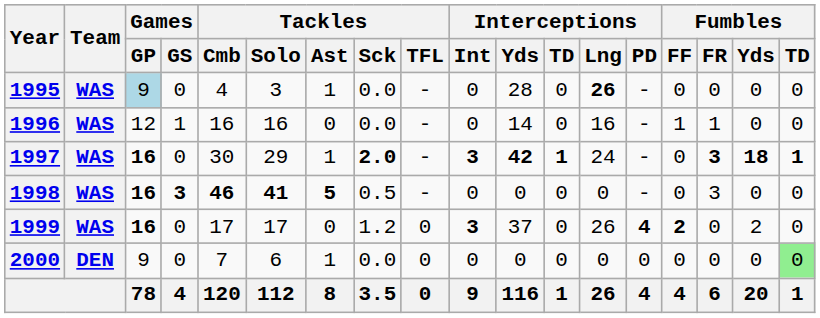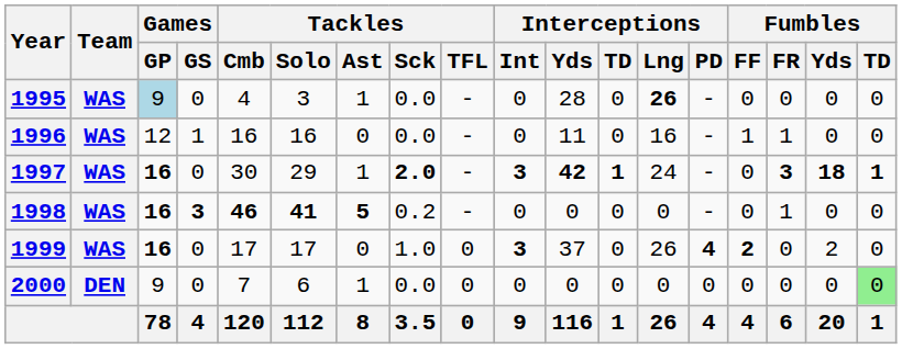 <table class="wikitable" style="text-align:center">
 <tr>
 <th rowspan="2">Year</th>
 <th rowspan="2">Team</th>
 <th colspan="2">Games</th>
 <th colspan="5">Tackles</th>
 <th colspan="5">Interceptions</th>
 <th colspan="4">Fumbles</th>
 </tr>
 <tr>
 <th>GP</th>
 <th>GS</th>
 <th>Cmb</th>
 <th>Solo</th>
 <th>Ast</th>
 <th>Sck</th>
 <th>TFL</th>
 <th>Int</th>
 <th>Yds</th>
 <th>TD</th>
 <th>Lng</th>
 <th>PD</th>
 <th>FF</th>
 <th>FR</th>
 <th>Yds</th>
 <th>TD</th>
 </tr>
 <tr>
 <th><a href='#'>1995</a></th>
 <th><a href='#'>WAS</a></th>
 <td style="background: lightblue;">9</td>
 <td>0</td>
 <td>4</td>
 <td>3</td>
 <td>1</td>
 <td>0.0</td>
 <td>-</td>
 <td>0</td>
 <td>28</td>
 <td>0</td>
 <td><strong>26</strong></td>
 <td>-</td>
 <td>0</td>
 <td>0</td>
 <td>0</td>
 <td>0</td>
 </tr>
 <tr>
 <th><a href='#'>1996</a></th>
 <th><a href='#'>WAS</a></th>
 <td>12</td>
 <td>1</td>
 <td>16</td>
 <td>16</td>
 <td>0</td>
 <td>0.0</td>
 <td>-</td>
 <td>0</td>
-<td>14</td>
+<td>11</td>
 <td>0</td>
 <td>16</td>
 <td>-</td>
 <td>1</td>
 <td>1</td>
 <td>0</td>
 <td>0</td>
 </tr>
 <tr>
 <th><a href='#'>1997</a></th>
 <th><a href='#'>WAS</a></th>
 <td><strong>16</strong></td>
 <td>0</td>
 <td>30</td>
 <td>29</td>
 <td>1</td>
 <td><strong>2.0</strong></td>
 <td>-</td>
 <td><strong>3</strong></td>
 <td><strong>42</strong></td>
 <td><strong>1</strong></td>
 <td>24</td>
 <td>-</td>
 <td>0</td>
 <td><strong>3</strong></td>
 <td><strong>18</strong></td>
 <td><strong>1</strong></td>
 </tr>
 <tr>
 <th><a href='#'>1998</a></th>
 <th><a href='#'>WAS</a></th>
 <td><strong>16</strong></td>
 <td><strong>3</strong></td>
 <td><strong>46</strong></td>
 <td><strong>41</strong></td>
 <td><strong>5</strong></td>
-<td>0.5</td>
+<td>0.2</td>
 <td>-</td>
 <td>0</td>
 <td>0</td>
 <td>0</td>
 <td>0</td>
 <td>-</td>
 <td>0</td>
-<td>3</td>
+<td>1</td>
 <td>0</td>
 <td>0</td>
 </tr>
 <tr>
 <th><a href='#'>1999</a></th>
 <th><a href='#'>WAS</a></th>
 <td><strong>16</strong></td>
 <td>0</td>
 <td>17</td>
 <td>17</td>
 <td>0</td>
-<td>1.2</td>
+<td>1.0</td>
 <td>0</td>
 <td><strong>3</strong></td>
 <td>37</td>
 <td>0</td>
 <td>26</td>
 <td><strong>4</strong></td>
 <td><strong>2</strong></td>
 <td>0</td>
 <td>2</td>
 <td>0</td>
 </tr>
 <tr>
 <th><a href='#'>2000</a></th>
 <th><a href='#'>DEN</a></th>
 <td>9</td>
 <td>0</td>
 <td>7</td>
 <td>6</td>
 <td>1</td>
 <td>0.0</td>
 <td>0</td>
 <td>0</td>
 <td>0</td>
 <td>0</td>
 <td>0</td>
 <td>0</td>
 <td>0</td>
 <td>0</td>
 <td>0</td>
 <td style="background: lightgreen;">0</td>
 </tr>
 <tr>
 <th colspan="2"></th>
 <th>78</th>
 <th>4</th>
 <th>120</th>
 <th>112</th>
 <th>8</th>
 <th>3.5</th>
 <th>0</th>
 <th>9</th>
 <th>116</th>
 <th>1</th>
 <th>26</th>
 <th>4</th>
 <th>4</th>
 <th>6</th>
 <th>20</th>
 <th>1</th>
 </tr>
 </table>
